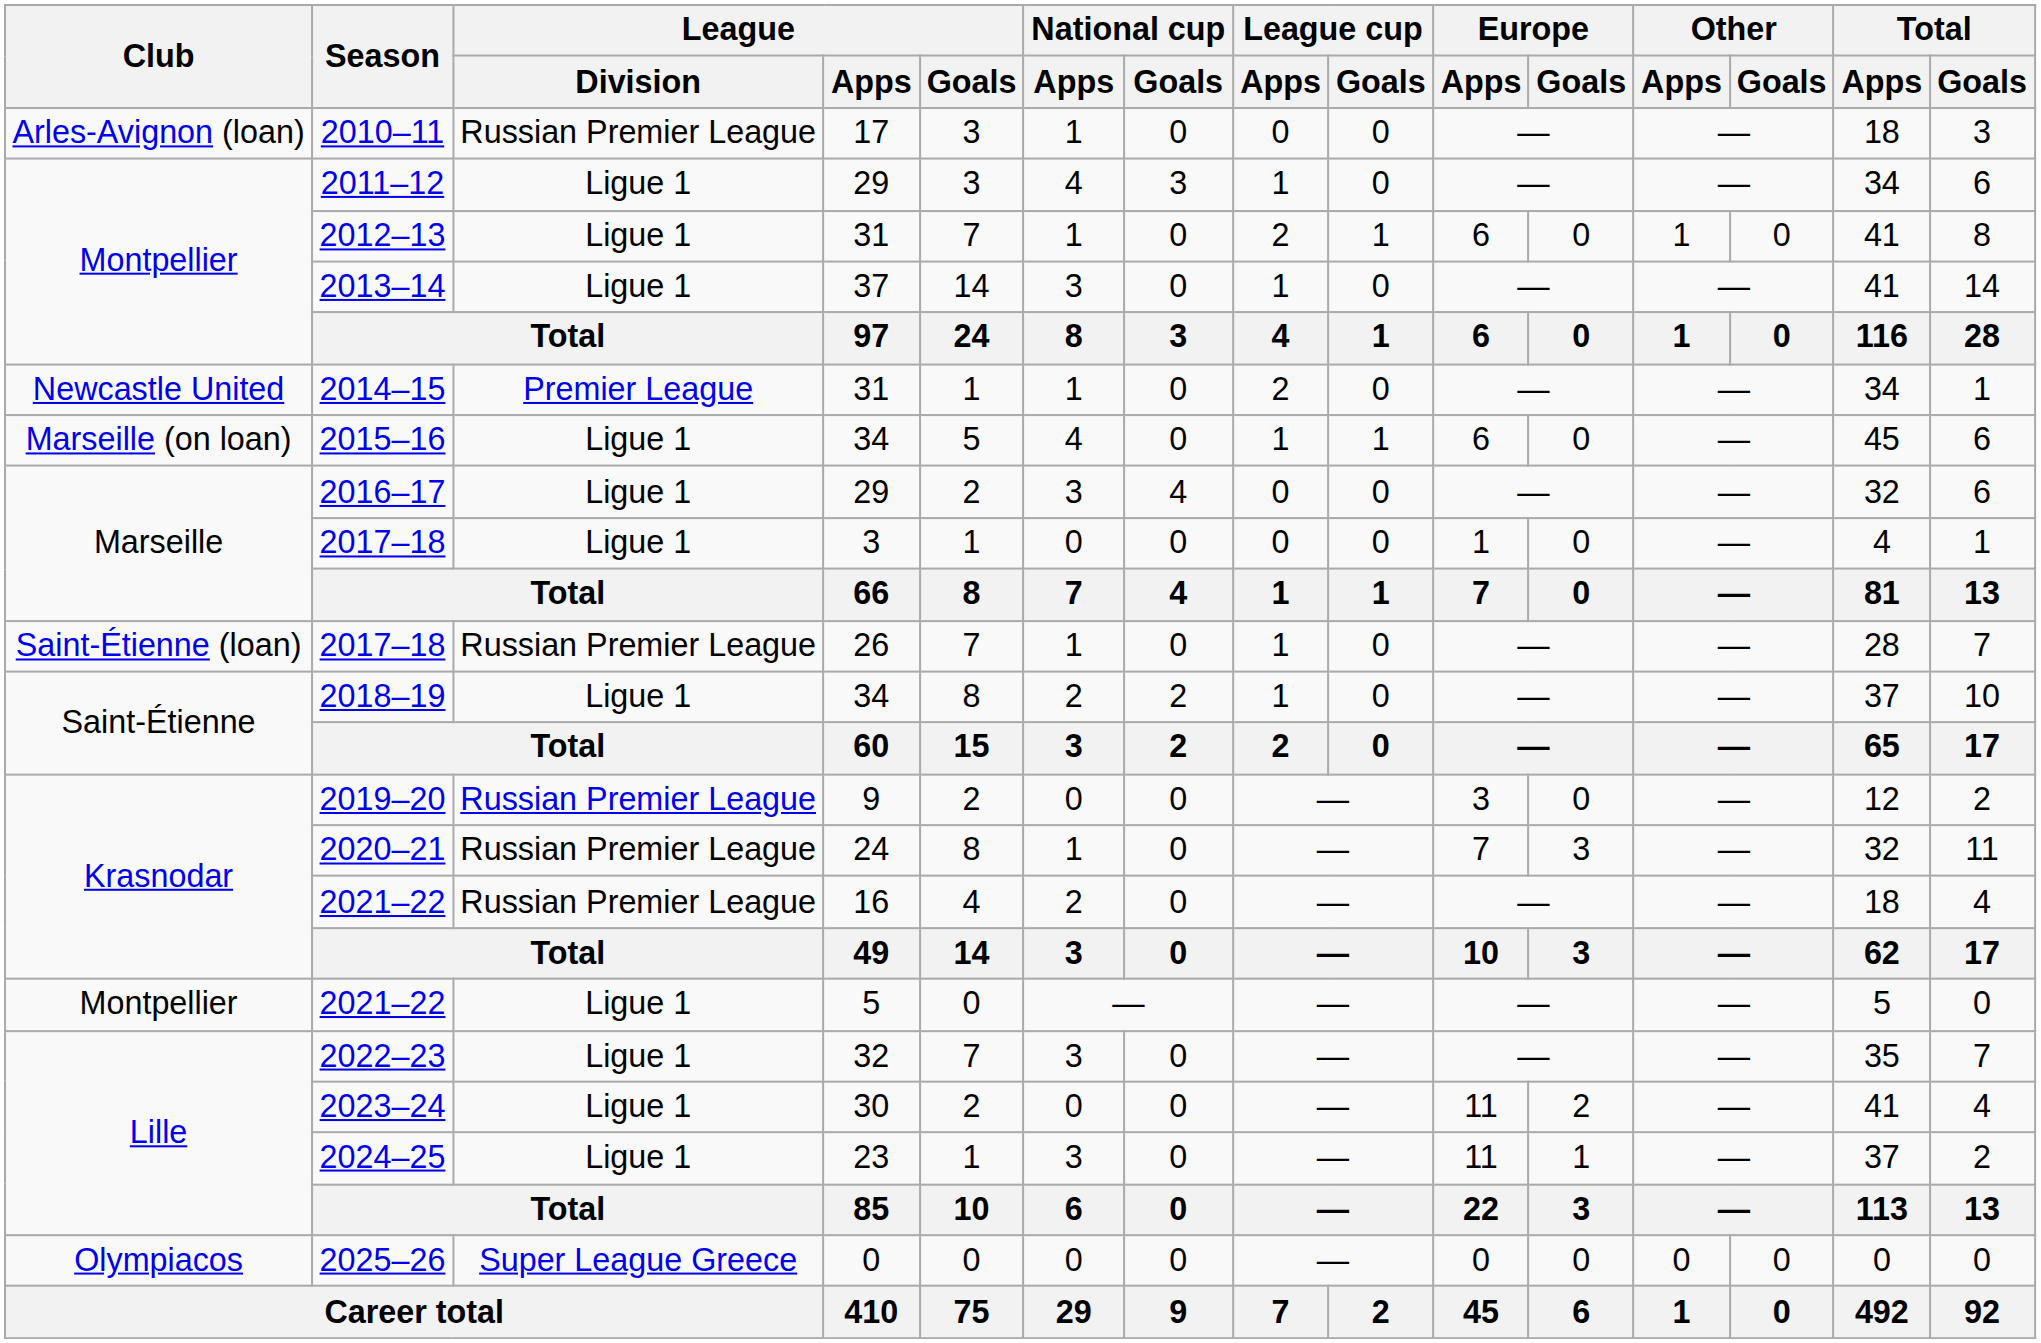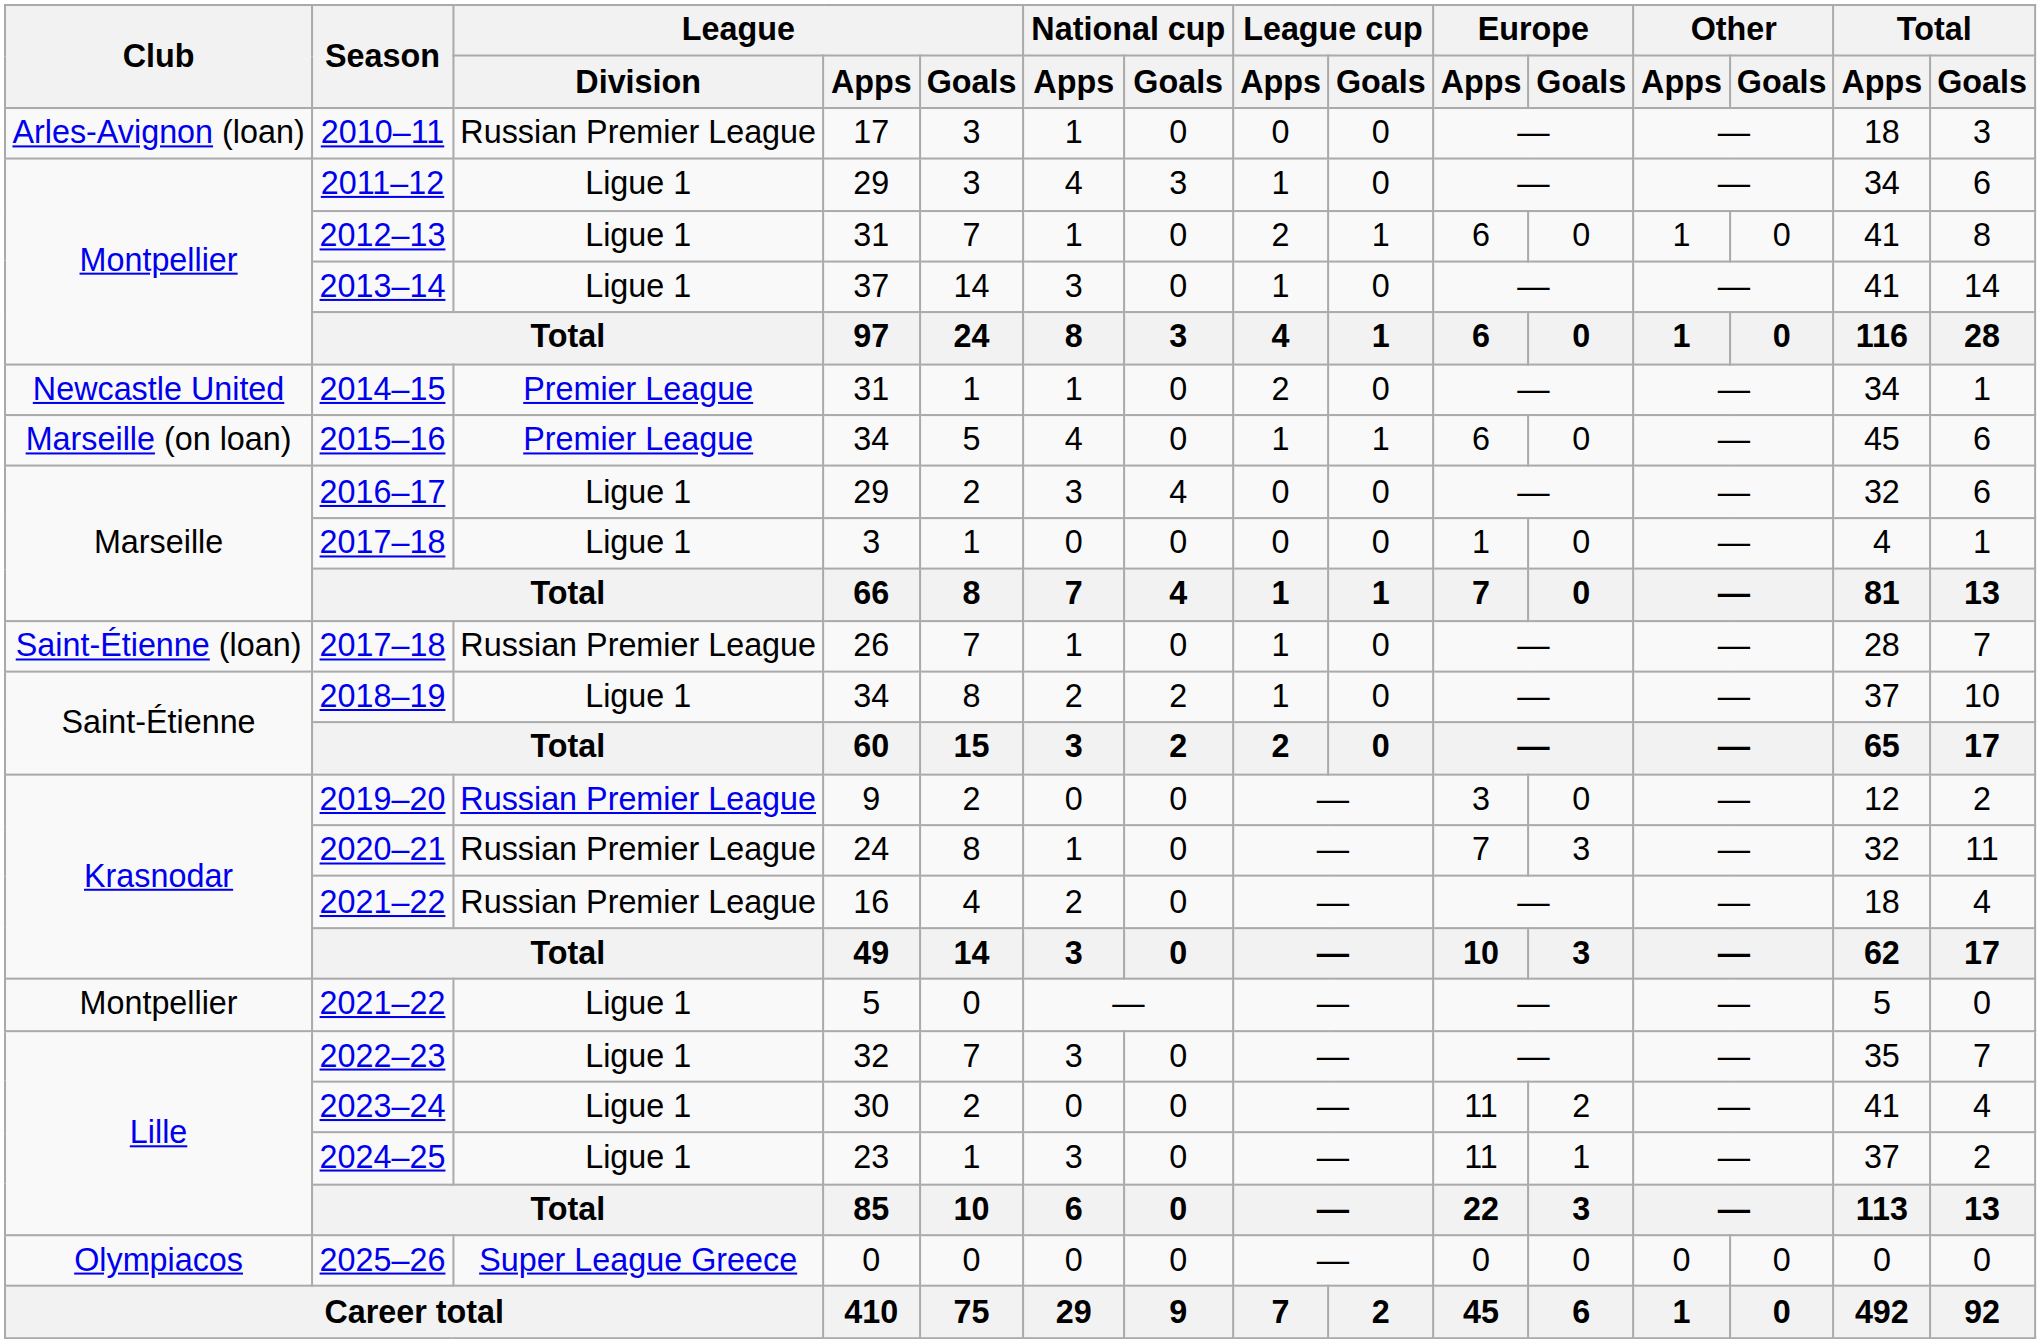 <table class="wikitable" style="text-align: center;">
 <tr>
 <th rowspan="2">Club</th>
 <th rowspan="2">Season</th>
 <th colspan="3">League</th>
 <th colspan="2">National cup</th>
 <th colspan="2">League cup</th>
 <th colspan="2">Europe</th>
 <th colspan="2">Other</th>
 <th colspan="2">Total</th>
 </tr>
 <tr>
 <th>Division</th>
 <th>Apps</th>
 <th>Goals</th>
 <th>Apps</th>
 <th>Goals</th>
 <th>Apps</th>
 <th>Goals</th>
 <th>Apps</th>
 <th>Goals</th>
 <th>Apps</th>
 <th>Goals</th>
 <th>Apps</th>
 <th>Goals</th>
 </tr>
 <tr>
 <td><a href='#'>Arles-Avignon</a> (loan)</td>
 <td><a href='#'>2010–11</a></td>
 <td>Russian Premier League</td>
 <td>17</td>
 <td>3</td>
 <td>1</td>
 <td>0</td>
 <td>0</td>
 <td>0</td>
 <td colspan="2">—</td>
 <td colspan="2">—</td>
 <td>18</td>
 <td>3</td>
 </tr>
 <tr>
 <td rowspan="4"><a href='#'>Montpellier</a></td>
 <td><a href='#'>2011–12</a></td>
 <td>Ligue 1</td>
 <td>29</td>
 <td>3</td>
 <td>4</td>
 <td>3</td>
 <td>1</td>
 <td>0</td>
 <td colspan="2">—</td>
 <td colspan="2">—</td>
 <td>34</td>
 <td>6</td>
 </tr>
 <tr>
 <td><a href='#'>2012–13</a></td>
 <td>Ligue 1</td>
 <td>31</td>
 <td>7</td>
 <td>1</td>
 <td>0</td>
 <td>2</td>
 <td>1</td>
 <td>6</td>
 <td>0</td>
 <td>1</td>
 <td>0</td>
 <td>41</td>
 <td>8</td>
 </tr>
 <tr>
 <td><a href='#'>2013–14</a></td>
 <td>Ligue 1</td>
 <td>37</td>
 <td>14</td>
 <td>3</td>
 <td>0</td>
 <td>1</td>
 <td>0</td>
 <td colspan="2">—</td>
 <td colspan="2">—</td>
 <td>41</td>
 <td>14</td>
 </tr>
 <tr>
 <th colspan="2">Total</th>
 <th>97</th>
 <th>24</th>
 <th>8</th>
 <th>3</th>
 <th>4</th>
 <th>1</th>
 <th>6</th>
 <th>0</th>
 <th>1</th>
 <th>0</th>
 <th>116</th>
 <th>28</th>
 </tr>
 <tr>
 <td><a href='#'>Newcastle United</a></td>
 <td><a href='#'>2014–15</a></td>
 <td><a href='#'>Premier League</a></td>
 <td>31</td>
 <td>1</td>
 <td>1</td>
 <td>0</td>
 <td>2</td>
 <td>0</td>
 <td colspan="2">—</td>
 <td colspan="2">—</td>
 <td>34</td>
 <td>1</td>
 </tr>
 <tr>
 <td><a href='#'>Marseille</a> (on loan)</td>
 <td><a href='#'>2015–16</a></td>
-<td>Ligue 1</td>
+<td><a href='#'>Premier League</a></td>
 <td>34</td>
 <td>5</td>
 <td>4</td>
 <td>0</td>
 <td>1</td>
 <td>1</td>
 <td>6</td>
 <td>0</td>
 <td colspan="2">—</td>
 <td>45</td>
 <td>6</td>
 </tr>
 <tr>
 <td rowspan="3">Marseille</td>
 <td><a href='#'>2016–17</a></td>
 <td>Ligue 1</td>
 <td>29</td>
 <td>2</td>
 <td>3</td>
 <td>4</td>
 <td>0</td>
 <td>0</td>
 <td colspan="2">—</td>
 <td colspan="2">—</td>
 <td>32</td>
 <td>6</td>
 </tr>
 <tr>
 <td><a href='#'>2017–18</a></td>
 <td>Ligue 1</td>
 <td>3</td>
 <td>1</td>
 <td>0</td>
 <td>0</td>
 <td>0</td>
 <td>0</td>
 <td>1</td>
 <td>0</td>
 <td colspan="2">—</td>
 <td>4</td>
 <td>1</td>
 </tr>
 <tr>
 <th colspan="2">Total</th>
 <th>66</th>
 <th>8</th>
 <th>7</th>
 <th>4</th>
 <th>1</th>
 <th>1</th>
 <th>7</th>
 <th>0</th>
 <th colspan="2">—</th>
 <th>81</th>
 <th>13</th>
 </tr>
 <tr>
 <td><a href='#'>Saint-Étienne</a> (loan)</td>
 <td><a href='#'>2017–18</a></td>
 <td>Russian Premier League</td>
 <td>26</td>
 <td>7</td>
 <td>1</td>
 <td>0</td>
 <td>1</td>
 <td>0</td>
 <td colspan="2">—</td>
 <td colspan="2">—</td>
 <td>28</td>
 <td>7</td>
 </tr>
 <tr>
 <td rowspan="2">Saint-Étienne</td>
 <td><a href='#'>2018–19</a></td>
 <td>Ligue 1</td>
 <td>34</td>
 <td>8</td>
 <td>2</td>
 <td>2</td>
 <td>1</td>
 <td>0</td>
 <td colspan="2">—</td>
 <td colspan="2">—</td>
 <td>37</td>
 <td>10</td>
 </tr>
 <tr>
 <th colspan="2">Total</th>
 <th>60</th>
 <th>15</th>
 <th>3</th>
 <th>2</th>
 <th>2</th>
 <th>0</th>
 <th colspan="2">—</th>
 <th colspan="2">—</th>
 <th>65</th>
 <th>17</th>
 </tr>
 <tr>
 <td rowspan="4"><a href='#'>Krasnodar</a></td>
 <td><a href='#'>2019–20</a></td>
 <td><a href='#'>Russian Premier League</a></td>
 <td>9</td>
 <td>2</td>
 <td>0</td>
 <td>0</td>
 <td colspan="2">—</td>
 <td>3</td>
 <td>0</td>
 <td colspan="2">—</td>
 <td>12</td>
 <td>2</td>
 </tr>
 <tr>
 <td><a href='#'>2020–21</a></td>
 <td>Russian Premier League</td>
 <td>24</td>
 <td>8</td>
 <td>1</td>
 <td>0</td>
 <td colspan="2">—</td>
 <td>7</td>
 <td>3</td>
 <td colspan="2">—</td>
 <td>32</td>
 <td>11</td>
 </tr>
 <tr>
 <td><a href='#'>2021–22</a></td>
 <td>Russian Premier League</td>
 <td>16</td>
 <td>4</td>
 <td>2</td>
 <td>0</td>
 <td colspan="2">—</td>
 <td colspan="2">—</td>
 <td colspan="2">—</td>
 <td>18</td>
 <td>4</td>
 </tr>
 <tr>
 <th colspan="2">Total</th>
 <th>49</th>
 <th>14</th>
 <th>3</th>
 <th>0</th>
 <th colspan="2">—</th>
 <th>10</th>
 <th>3</th>
 <th colspan="2">—</th>
 <th>62</th>
 <th>17</th>
 </tr>
 <tr>
 <td>Montpellier</td>
 <td><a href='#'>2021–22</a></td>
 <td>Ligue 1</td>
 <td>5</td>
 <td>0</td>
 <td colspan="2">—</td>
 <td colspan="2">—</td>
 <td colspan="2">—</td>
 <td colspan="2">—</td>
 <td>5</td>
 <td>0</td>
 </tr>
 <tr>
 <td rowspan="4"><a href='#'>Lille</a></td>
 <td><a href='#'>2022–23</a></td>
 <td>Ligue 1</td>
 <td>32</td>
 <td>7</td>
 <td>3</td>
 <td>0</td>
 <td colspan="2">—</td>
 <td colspan="2">—</td>
 <td colspan="2">—</td>
 <td>35</td>
 <td>7</td>
 </tr>
 <tr>
 <td><a href='#'>2023–24</a></td>
 <td>Ligue 1</td>
 <td>30</td>
 <td>2</td>
 <td>0</td>
 <td>0</td>
 <td colspan="2">—</td>
 <td>11</td>
 <td>2</td>
 <td colspan="2">—</td>
 <td>41</td>
 <td>4</td>
 </tr>
 <tr>
 <td><a href='#'>2024–25</a></td>
 <td>Ligue 1</td>
 <td>23</td>
 <td>1</td>
 <td>3</td>
 <td>0</td>
 <td colspan="2">—</td>
 <td>11</td>
 <td>1</td>
 <td colspan="2">—</td>
 <td>37</td>
 <td>2</td>
 </tr>
 <tr>
 <th colspan="2">Total</th>
 <th>85</th>
 <th>10</th>
 <th>6</th>
 <th>0</th>
 <th colspan="2">—</th>
 <th>22</th>
 <th>3</th>
 <th colspan="2">—</th>
 <th>113</th>
 <th>13</th>
 </tr>
 <tr>
 <td><a href='#'>Olympiacos</a></td>
 <td><a href='#'>2025–26</a></td>
 <td><a href='#'>Super League Greece</a></td>
 <td>0</td>
 <td>0</td>
 <td>0</td>
 <td>0</td>
 <td colspan="2">—</td>
 <td>0</td>
 <td>0</td>
 <td>0</td>
 <td>0</td>
 <td>0</td>
 <td>0</td>
 </tr>
 <tr>
 <th colspan="3">Career total</th>
 <th>410</th>
 <th>75</th>
 <th>29</th>
 <th>9</th>
 <th>7</th>
 <th>2</th>
 <th>45</th>
 <th>6</th>
 <th>1</th>
 <th>0</th>
 <th>492</th>
 <th>92</th>
 </tr>
 </table>
